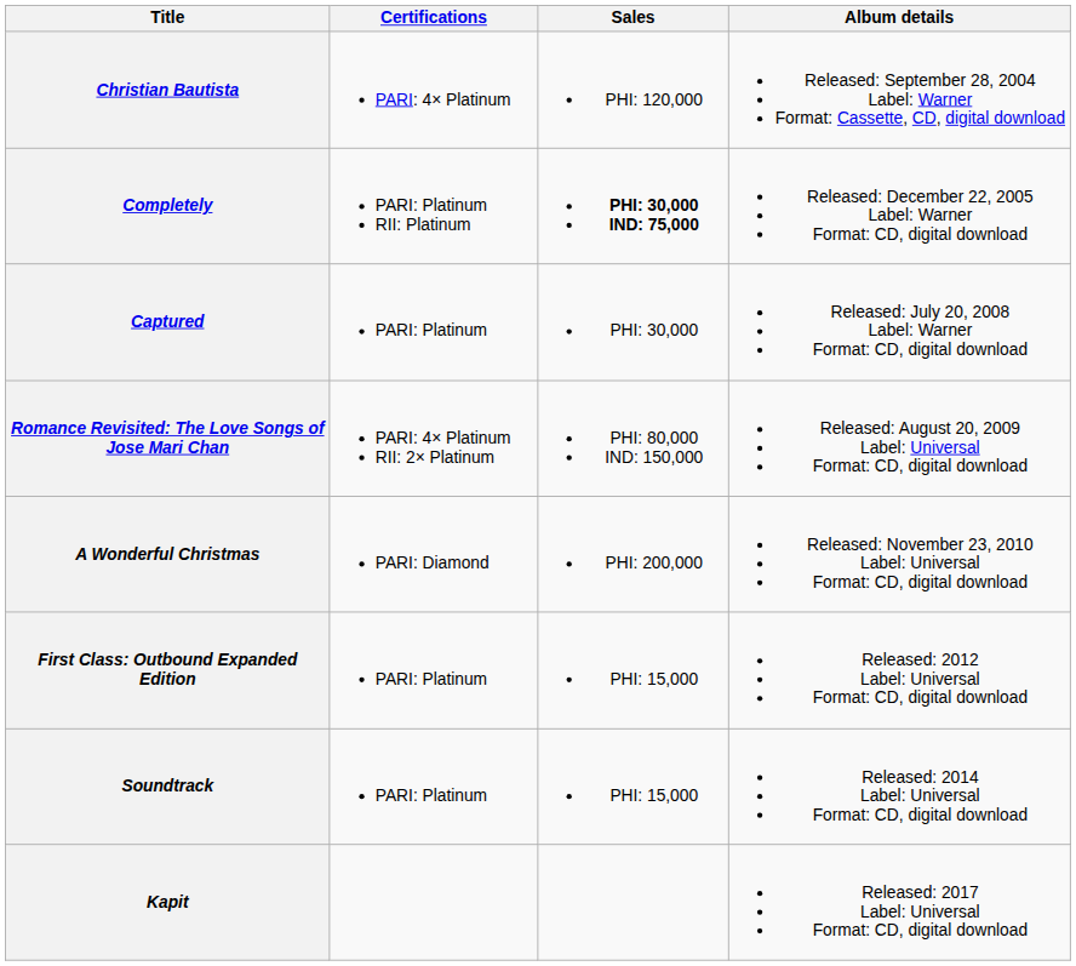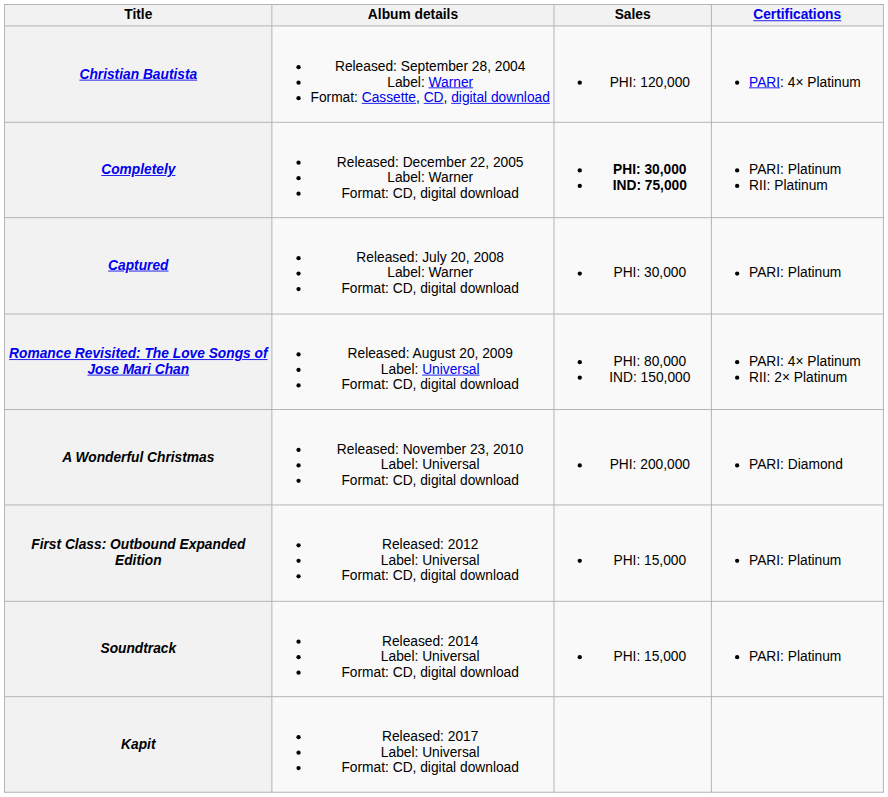 <table class="wikitable plainrowheaders" style="text-align:center;">
 <tr>
 <th style="width:19em;">Title</th>
+<th style="width:20em;">Album details</th>
+<th style="width:11em;">Sales</th>
 <th style="width:12em;"><a href='#'>Certifications</a></th>
-<th style="width:11em;">Sales</th>
-<th style="width:20em;">Album details</th>
 </tr>
 <tr>
 <th scope="row" align="center"><em><a href='#'>Christian Bautista</a></em></th>
+<td><br><ul><li>Released: September 28, 2004</li><li>Label: <a href='#'>Warner</a></li><li>Format: <a href='#'>Cassette</a>, <a href='#'>CD</a>, <a href='#'>digital download</a></li></ul></td>
+<td><br><ul><li>PHI: 120,000</li></ul></td>
 <td align="left"><br><ul><li><a href='#'>PARI</a>: 4× Platinum</li></ul></td>
-<td><br><ul><li>PHI: 120,000</li></ul></td>
-<td><br><ul><li>Released: September 28, 2004</li><li>Label: <a href='#'>Warner</a></li><li>Format: <a href='#'>Cassette</a>, <a href='#'>CD</a>, <a href='#'>digital download</a></li></ul></td>
 </tr>
 <tr>
 <th scope="row" align="center"><em><a href='#'>Completely</a></em></th>
+<td><br><ul><li>Released: December 22, 2005</li><li>Label: Warner</li><li>Format: CD, digital download</li></ul></td>
+<td><strong><br><ul><li>PHI: 30,000</li><li>IND: 75,000</li></ul></strong></td>
 <td align="left"><br><ul><li>PARI: Platinum</li><li>RII: Platinum</li></ul></td>
-<td><strong><br><ul><li>PHI: 30,000</li><li>IND: 75,000</li></ul></strong></td>
-<td><br><ul><li>Released: December 22, 2005</li><li>Label: Warner</li><li>Format: CD, digital download</li></ul></td>
 </tr>
 <tr>
 <th scope="row" align="center"><em><a href='#'>Captured</a></em></th>
+<td><br><ul><li>Released: July 20, 2008</li><li>Label: Warner</li><li>Format: CD, digital download</li></ul></td>
+<td><br><ul><li>PHI: 30,000</li></ul></td>
 <td align="left"><br><ul><li>PARI: Platinum</li></ul></td>
-<td><br><ul><li>PHI: 30,000</li></ul></td>
-<td><br><ul><li>Released: July 20, 2008</li><li>Label: Warner</li><li>Format: CD, digital download</li></ul></td>
 </tr>
 <tr>
 <th scope="row" align="center"><em><a href='#'>Romance Revisited: The Love Songs of Jose Mari Chan</a></em></th>
+<td><br><ul><li>Released: August 20, 2009</li><li>Label: <a href='#'>Universal</a></li><li>Format: CD, digital download</li></ul></td>
+<td><br><ul><li>PHI: 80,000</li><li>IND: 150,000</li></ul></td>
 <td align="left"><br><ul><li>PARI: 4× Platinum</li><li>RII: 2× Platinum</li></ul></td>
-<td><br><ul><li>PHI: 80,000</li><li>IND: 150,000</li></ul></td>
-<td><br><ul><li>Released: August 20, 2009</li><li>Label: <a href='#'>Universal</a></li><li>Format: CD, digital download</li></ul></td>
 </tr>
 <tr>
 <th scope="row" align="center"><em>A Wonderful Christmas</em></th>
+<td><br><ul><li>Released: November 23, 2010</li><li>Label: Universal</li><li>Format: CD, digital download</li></ul></td>
+<td><br><ul><li>PHI: 200,000</li></ul></td>
 <td align="left"><br><ul><li>PARI: Diamond</li></ul></td>
-<td><br><ul><li>PHI: 200,000</li></ul></td>
-<td><br><ul><li>Released: November 23, 2010</li><li>Label: Universal</li><li>Format: CD, digital download</li></ul></td>
 </tr>
 <tr>
 <th scope="row" align="center"><em>First Class: Outbound Expanded Edition</em></th>
+<td><br><ul><li>Released: 2012</li><li>Label: Universal</li><li>Format: CD, digital download</li></ul></td>
+<td><br><ul><li>PHI: 15,000</li></ul></td>
 <td align="left"><br><ul><li>PARI: Platinum</li></ul></td>
-<td><br><ul><li>PHI: 15,000</li></ul></td>
-<td><br><ul><li>Released: 2012</li><li>Label: Universal</li><li>Format: CD, digital download</li></ul></td>
 </tr>
 <tr>
 <th scope="row" align="center"><em>Soundtrack</em></th>
+<td><br><ul><li>Released: 2014</li><li>Label: Universal</li><li>Format: CD, digital download</li></ul></td>
+<td><br><ul><li>PHI: 15,000</li></ul></td>
 <td align="left"><br><ul><li>PARI: Platinum</li></ul></td>
-<td><br><ul><li>PHI: 15,000</li></ul></td>
-<td><br><ul><li>Released: 2014</li><li>Label: Universal</li><li>Format: CD, digital download</li></ul></td>
 </tr>
 <tr>
 <th scope="row" align="center"><em>Kapit</em></th>
+<td><br><ul><li>Released: 2017</li><li>Label: Universal</li><li>Format: CD, digital download</li></ul></td>
+<td></td>
 <td align="left"></td>
-<td></td>
-<td><br><ul><li>Released: 2017</li><li>Label: Universal</li><li>Format: CD, digital download</li></ul></td>
 </tr>
 </table>
